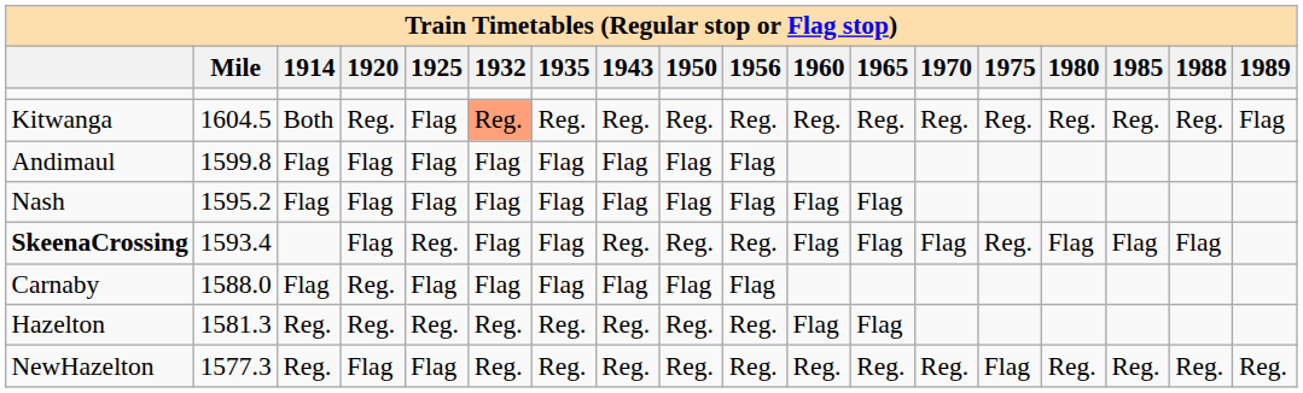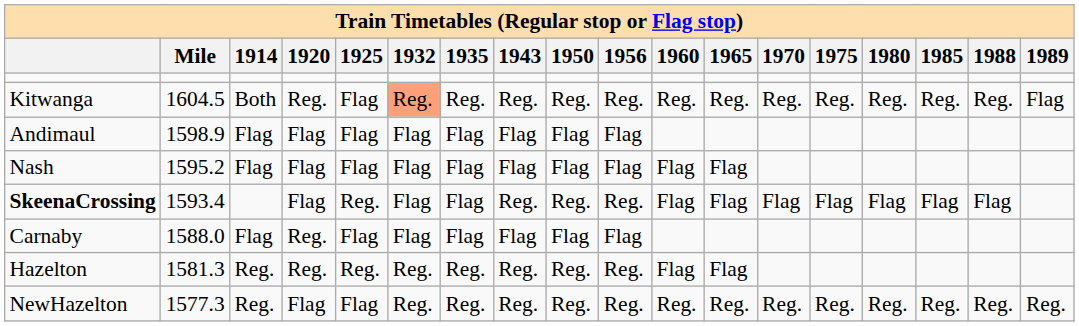 <table class="wikitable">
 <tr>
 <th colspan="18" style="background:#ffdead;">Train Timetables (Regular stop or <a href='#'>Flag stop</a>)</th>
 </tr>
 <tr>
 <th></th>
 <th>Mile</th>
 <th>1914</th>
 <th>1920</th>
 <th>1925</th>
 <th>1932</th>
 <th>1935</th>
 <th>1943</th>
 <th>1950</th>
 <th>1956</th>
 <th>1960</th>
 <th>1965</th>
 <th>1970</th>
 <th>1975</th>
 <th>1980</th>
 <th>1985</th>
 <th>1988</th>
 <th>1989</th>
 </tr>
 <tr>
 <td></td>
 <td></td>
 <td></td>
 <td></td>
 <td></td>
 <td></td>
 <td></td>
 <td></td>
 <td></td>
 <td></td>
 <td></td>
 <td></td>
 <td></td>
 <td></td>
 <td></td>
 <td></td>
 <td></td>
 <td></td>
 </tr>
 <tr>
 <td>Kitwanga</td>
 <td>1604.5</td>
 <td>Both</td>
 <td>Reg.</td>
 <td>Flag</td>
 <td style="background: lightsalmon;">Reg.</td>
 <td>Reg.</td>
 <td>Reg.</td>
 <td>Reg.</td>
 <td>Reg.</td>
 <td>Reg.</td>
 <td>Reg.</td>
 <td>Reg.</td>
 <td>Reg.</td>
 <td>Reg.</td>
 <td>Reg.</td>
 <td>Reg.</td>
 <td>Flag</td>
 </tr>
 <tr>
 <td>Andimaul</td>
-<td>1599.8</td>
+<td>1598.9</td>
 <td>Flag</td>
 <td>Flag</td>
 <td>Flag</td>
 <td>Flag</td>
 <td>Flag</td>
 <td>Flag</td>
 <td>Flag</td>
 <td>Flag</td>
 <td></td>
 <td></td>
 <td></td>
 <td></td>
 <td></td>
 <td></td>
 <td></td>
 <td></td>
 </tr>
 <tr>
 <td>Nash</td>
 <td>1595.2</td>
 <td>Flag</td>
 <td>Flag</td>
 <td>Flag</td>
 <td>Flag</td>
 <td>Flag</td>
 <td>Flag</td>
 <td>Flag</td>
 <td>Flag</td>
 <td>Flag</td>
 <td>Flag</td>
 <td></td>
 <td></td>
 <td></td>
 <td></td>
 <td></td>
 <td></td>
 </tr>
 <tr>
 <td><strong>SkeenaCrossing</strong></td>
 <td>1593.4</td>
 <td></td>
 <td>Flag</td>
 <td>Reg.</td>
 <td>Flag</td>
 <td>Flag</td>
 <td>Reg.</td>
 <td>Reg.</td>
 <td>Reg.</td>
 <td>Flag</td>
 <td>Flag</td>
 <td>Flag</td>
-<td>Reg.</td>
+<td>Flag</td>
 <td>Flag</td>
 <td>Flag</td>
 <td>Flag</td>
 <td></td>
 </tr>
 <tr>
 <td>Carnaby</td>
 <td>1588.0</td>
 <td>Flag</td>
 <td>Reg.</td>
 <td>Flag</td>
 <td>Flag</td>
 <td>Flag</td>
 <td>Flag</td>
 <td>Flag</td>
 <td>Flag</td>
 <td></td>
 <td></td>
 <td></td>
 <td></td>
 <td></td>
 <td></td>
 <td></td>
 <td></td>
 </tr>
 <tr>
 <td>Hazelton</td>
 <td>1581.3</td>
 <td>Reg.</td>
 <td>Reg.</td>
 <td>Reg.</td>
 <td>Reg.</td>
 <td>Reg.</td>
 <td>Reg.</td>
 <td>Reg.</td>
 <td>Reg.</td>
 <td>Flag</td>
 <td>Flag</td>
 <td></td>
 <td></td>
 <td></td>
 <td></td>
 <td></td>
 <td></td>
 </tr>
 <tr>
 <td>NewHazelton</td>
 <td>1577.3</td>
 <td>Reg.</td>
 <td>Flag</td>
 <td>Flag</td>
 <td>Reg.</td>
 <td>Reg.</td>
 <td>Reg.</td>
 <td>Reg.</td>
 <td>Reg.</td>
 <td>Reg.</td>
 <td>Reg.</td>
 <td>Reg.</td>
-<td>Flag</td>
+<td>Reg.</td>
 <td>Reg.</td>
 <td>Reg.</td>
 <td>Reg.</td>
 <td>Reg.</td>
 </tr>
 </table>
